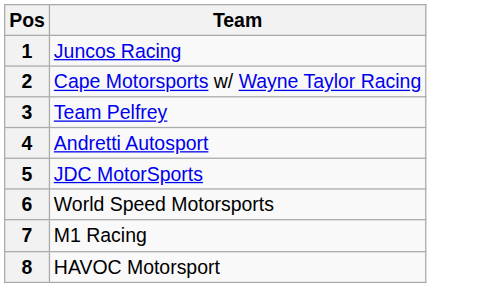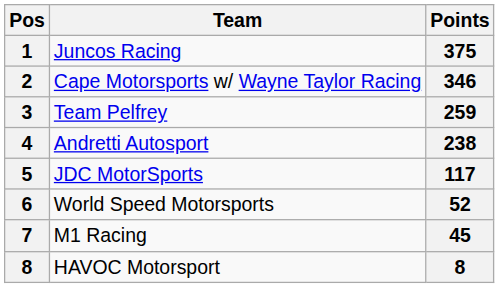 <table class="wikitable" style="font-size: 95%;">
 <tr>
 <th>Pos</th>
 <th>Team</th>
+<th>Points</th>
 </tr>
 <tr>
 <th>1</th>
 <td><a href='#'>Juncos Racing</a></td>
+<th>375</th>
 </tr>
 <tr>
 <th>2</th>
 <td><a href='#'>Cape Motorsports</a> w/ <a href='#'>Wayne Taylor Racing</a></td>
+<th>346</th>
 </tr>
 <tr>
 <th>3</th>
 <td><a href='#'>Team Pelfrey</a></td>
+<th>259</th>
 </tr>
 <tr>
 <th>4</th>
 <td><a href='#'>Andretti Autosport</a></td>
+<th>238</th>
 </tr>
 <tr>
 <th>5</th>
 <td><a href='#'>JDC MotorSports</a></td>
+<th>117</th>
 </tr>
 <tr>
 <th>6</th>
 <td>World Speed Motorsports</td>
+<th>52</th>
 </tr>
 <tr>
 <th>7</th>
 <td>M1 Racing</td>
+<th>45</th>
 </tr>
 <tr>
 <th>8</th>
 <td>HAVOC Motorsport</td>
+<th>8</th>
 </tr>
 </table>
